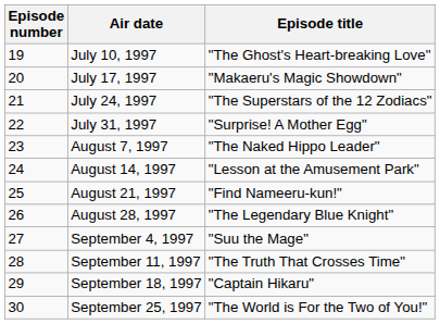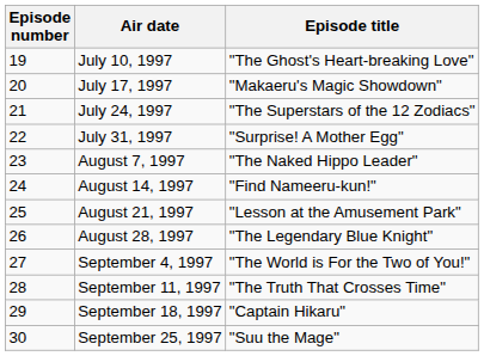 <table class="wikitable">
 <tr>
 <th>Episode<br>number</th>
 <th>Air date</th>
 <th>Episode title</th>
 </tr>
 <tr>
 <td>19</td>
 <td>July 10, 1997</td>
 <td>"The Ghost's Heart-breaking Love"</td>
 </tr>
 <tr>
 <td>20</td>
 <td>July 17, 1997</td>
 <td>"Makaeru's Magic Showdown"</td>
 </tr>
 <tr>
 <td>21</td>
 <td>July 24, 1997</td>
 <td>"The Superstars of the 12 Zodiacs"</td>
 </tr>
 <tr>
 <td>22</td>
 <td>July 31, 1997</td>
 <td>"Surprise! A Mother Egg"</td>
 </tr>
 <tr>
 <td>23</td>
 <td>August 7, 1997</td>
 <td>"The Naked Hippo Leader"</td>
 </tr>
 <tr>
 <td>24</td>
 <td>August 14, 1997</td>
-<td>"Lesson at the Amusement Park"</td>
+<td>"Find Nameeru-kun!"</td>
 </tr>
 <tr>
 <td>25</td>
 <td>August 21, 1997</td>
-<td>"Find Nameeru-kun!"</td>
+<td>"Lesson at the Amusement Park"</td>
 </tr>
 <tr>
 <td>26</td>
 <td>August 28, 1997</td>
 <td>"The Legendary Blue Knight"</td>
 </tr>
 <tr>
 <td>27</td>
 <td>September 4, 1997</td>
-<td>"Suu the Mage"</td>
+<td>"The World is For the Two of You!"</td>
 </tr>
 <tr>
 <td>28</td>
 <td>September 11, 1997</td>
 <td>"The Truth That Crosses Time"</td>
 </tr>
 <tr>
 <td>29</td>
 <td>September 18, 1997</td>
 <td>"Captain Hikaru"</td>
 </tr>
 <tr>
 <td>30</td>
 <td>September 25, 1997</td>
-<td>"The World is For the Two of You!"</td>
+<td>"Suu the Mage"</td>
 </tr>
 </table>
